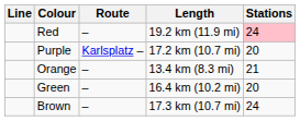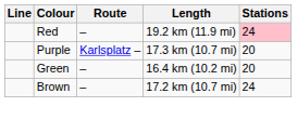 <table class="wikitable">
 <tr>
 <th>Line</th>
 <th>Colour</th>
 <th>Route</th>
 <th>Length</th>
 <th>Stations</th>
 </tr>
 <tr>
 <td></td>
 <td>Red</td>
 <td> – </td>
 <td>19.2 km (11.9 mi)</td>
 <td style="background: pink;">24</td>
 </tr>
 <tr>
 <td></td>
 <td>Purple</td>
 <td><a href='#'>Karlsplatz</a> – </td>
-<td>17.2 km (10.7 mi)</td>
+<td>17.3 km (10.7 mi)</td>
 <td>20</td>
-</tr>
-<tr>
-<td></td>
-<td>Orange</td>
-<td> – </td>
-<td>13.4 km (8.3 mi)</td>
-<td>21</td>
 </tr>
 <tr>
 <td></td>
 <td>Green</td>
 <td> – </td>
 <td>16.4 km (10.2 mi)</td>
 <td>20</td>
 </tr>
 <tr>
 <td></td>
 <td>Brown</td>
 <td> – </td>
-<td>17.3 km (10.7 mi)</td>
+<td>17.2 km (10.7 mi)</td>
 <td>24</td>
 </tr>
 </table>
